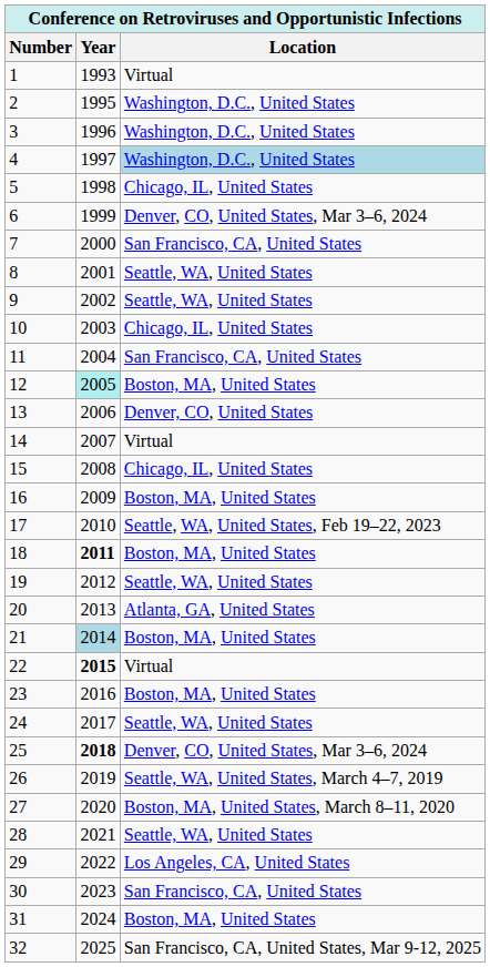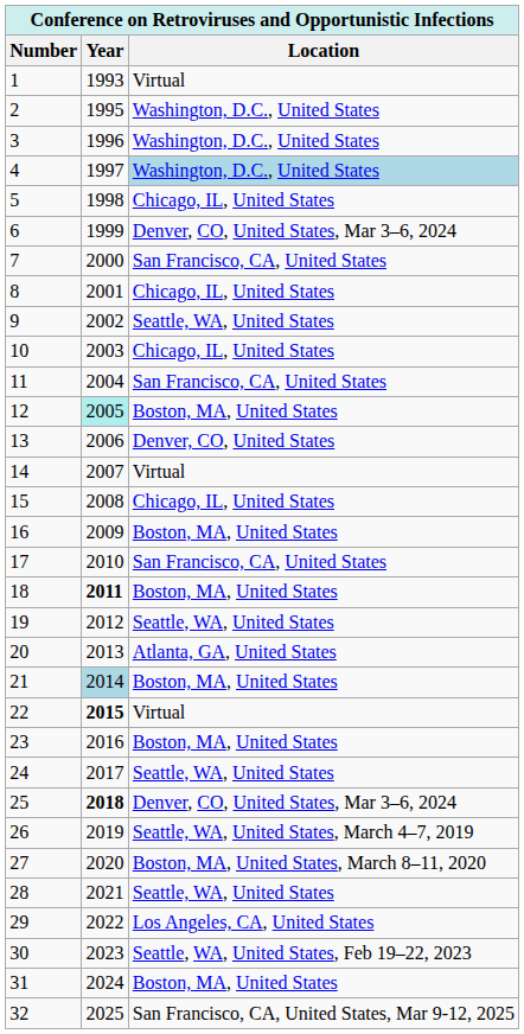 <table class="wikitable">
 <tr>
 <th colspan="5" style="background-color: #CCEEEE;">Conference on Retroviruses and Opportunistic Infections</th>
 </tr>
 <tr>
 <th>Number</th>
 <th>Year</th>
 <th>Location</th>
 </tr>
 <tr>
 <td>1</td>
 <td>1993</td>
 <td>Virtual</td>
 </tr>
 <tr>
 <td>2</td>
 <td>1995</td>
 <td><a href='#'>Washington, D.C.</a>, <a href='#'>United States</a></td>
 </tr>
 <tr>
 <td>3</td>
 <td>1996</td>
 <td><a href='#'>Washington, D.C.</a>, <a href='#'>United States</a></td>
 </tr>
 <tr>
 <td>4</td>
 <td>1997</td>
 <td style="background: lightblue;"><a href='#'>Washington, D.C.</a>, <a href='#'>United States</a></td>
 </tr>
 <tr>
 <td>5</td>
 <td>1998</td>
 <td><a href='#'>Chicago, IL</a>, <a href='#'>United States</a></td>
 </tr>
 <tr>
 <td>6</td>
 <td>1999</td>
 <td><a href='#'>Denver</a>, <a href='#'>CO</a>, <a href='#'>United States</a>, Mar 3–6, 2024</td>
 </tr>
 <tr>
 <td>7</td>
 <td>2000</td>
 <td><a href='#'>San Francisco, CA</a>, <a href='#'>United States</a></td>
 </tr>
 <tr>
 <td>8</td>
 <td>2001</td>
-<td><a href='#'>Seattle, WA</a>, <a href='#'>United States</a></td>
+<td><a href='#'>Chicago, IL</a>, <a href='#'>United States</a></td>
 </tr>
 <tr>
 <td>9</td>
 <td>2002</td>
 <td><a href='#'>Seattle, WA</a>, <a href='#'>United States</a></td>
 </tr>
 <tr>
 <td>10</td>
 <td>2003</td>
 <td><a href='#'>Chicago, IL</a>, <a href='#'>United States</a></td>
 </tr>
 <tr>
 <td>11</td>
 <td>2004</td>
 <td><a href='#'>San Francisco, CA</a>, <a href='#'>United States</a></td>
 </tr>
 <tr>
 <td>12</td>
 <td style="background: paleturquoise;">2005</td>
 <td><a href='#'>Boston, MA</a>, <a href='#'>United States</a></td>
 </tr>
 <tr>
 <td>13</td>
 <td>2006</td>
 <td><a href='#'>Denver, CO</a>, <a href='#'>United States</a></td>
 </tr>
 <tr>
 <td>14</td>
 <td>2007</td>
 <td>Virtual</td>
 </tr>
 <tr>
 <td>15</td>
 <td>2008</td>
 <td><a href='#'>Chicago, IL</a>, <a href='#'>United States</a></td>
 </tr>
 <tr>
 <td>16</td>
 <td>2009</td>
 <td><a href='#'>Boston, MA</a>, <a href='#'>United States</a></td>
 </tr>
 <tr>
 <td>17</td>
 <td>2010</td>
-<td><a href='#'>Seattle</a>, <a href='#'>WA</a>, <a href='#'>United States</a>, Feb 19–22, 2023</td>
+<td><a href='#'>San Francisco, CA</a>, <a href='#'>United States</a></td>
 </tr>
 <tr>
 <td>18</td>
 <td><strong>2011</strong></td>
 <td><a href='#'>Boston, MA</a>, <a href='#'>United States</a></td>
 </tr>
 <tr>
 <td>19</td>
 <td>2012</td>
 <td><a href='#'>Seattle, WA</a>, <a href='#'>United States</a></td>
 </tr>
 <tr>
 <td>20</td>
 <td>2013</td>
 <td><a href='#'>Atlanta, GA</a>, <a href='#'>United States</a></td>
 </tr>
 <tr>
 <td>21</td>
 <td style="background: lightblue;">2014</td>
 <td><a href='#'>Boston, MA</a>, <a href='#'>United States</a></td>
 </tr>
 <tr>
 <td>22</td>
 <td><strong>2015</strong></td>
 <td>Virtual</td>
 </tr>
 <tr>
 <td>23</td>
 <td>2016</td>
 <td><a href='#'>Boston, MA</a>, <a href='#'>United States</a></td>
 </tr>
 <tr>
 <td>24</td>
 <td>2017</td>
 <td><a href='#'>Seattle, WA</a>, <a href='#'>United States</a></td>
 </tr>
 <tr>
 <td>25</td>
 <td><strong>2018</strong></td>
 <td><a href='#'>Denver</a>, <a href='#'>CO</a>, <a href='#'>United States</a>, Mar 3–6, 2024</td>
 </tr>
 <tr>
 <td>26</td>
 <td>2019</td>
 <td><a href='#'>Seattle, WA</a>, <a href='#'>United States</a>, March 4–7, 2019</td>
 </tr>
 <tr>
 <td>27</td>
 <td>2020</td>
 <td><a href='#'>Boston, MA</a>, <a href='#'>United States</a>, March 8–11, 2020</td>
 </tr>
 <tr>
 <td>28</td>
 <td>2021</td>
 <td><a href='#'>Seattle, WA</a>, <a href='#'>United States</a></td>
 </tr>
 <tr>
 <td>29</td>
 <td>2022</td>
 <td><a href='#'>Los Angeles, CA</a>, <a href='#'>United States</a></td>
 </tr>
 <tr>
 <td>30</td>
 <td>2023</td>
-<td><a href='#'>San Francisco, CA</a>, <a href='#'>United States</a></td>
+<td><a href='#'>Seattle</a>, <a href='#'>WA</a>, <a href='#'>United States</a>, Feb 19–22, 2023</td>
 </tr>
 <tr>
 <td>31</td>
 <td>2024</td>
 <td><a href='#'>Boston, MA</a>, <a href='#'>United States</a></td>
 </tr>
 <tr>
 <td>32</td>
 <td>2025</td>
 <td>San Francisco, CA, United States, Mar 9-12, 2025</td>
 </tr>
 </table>
